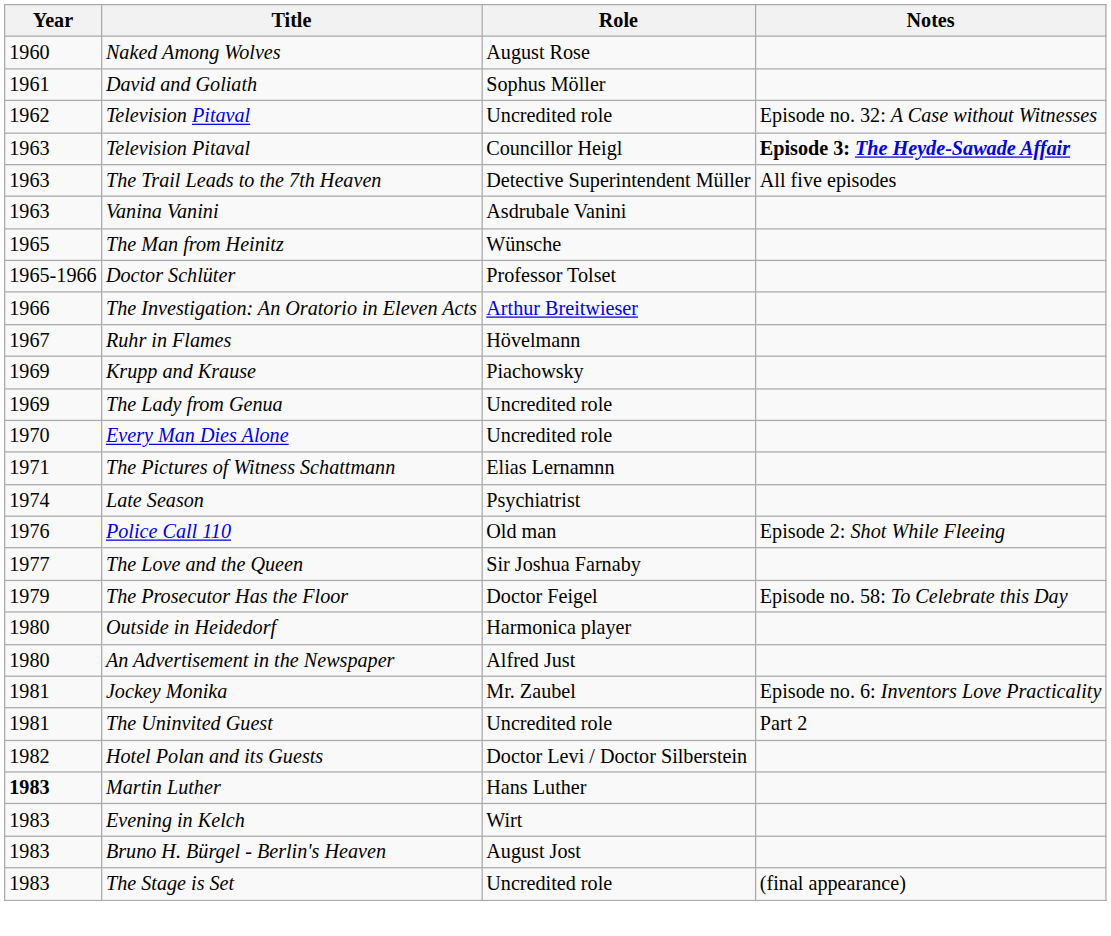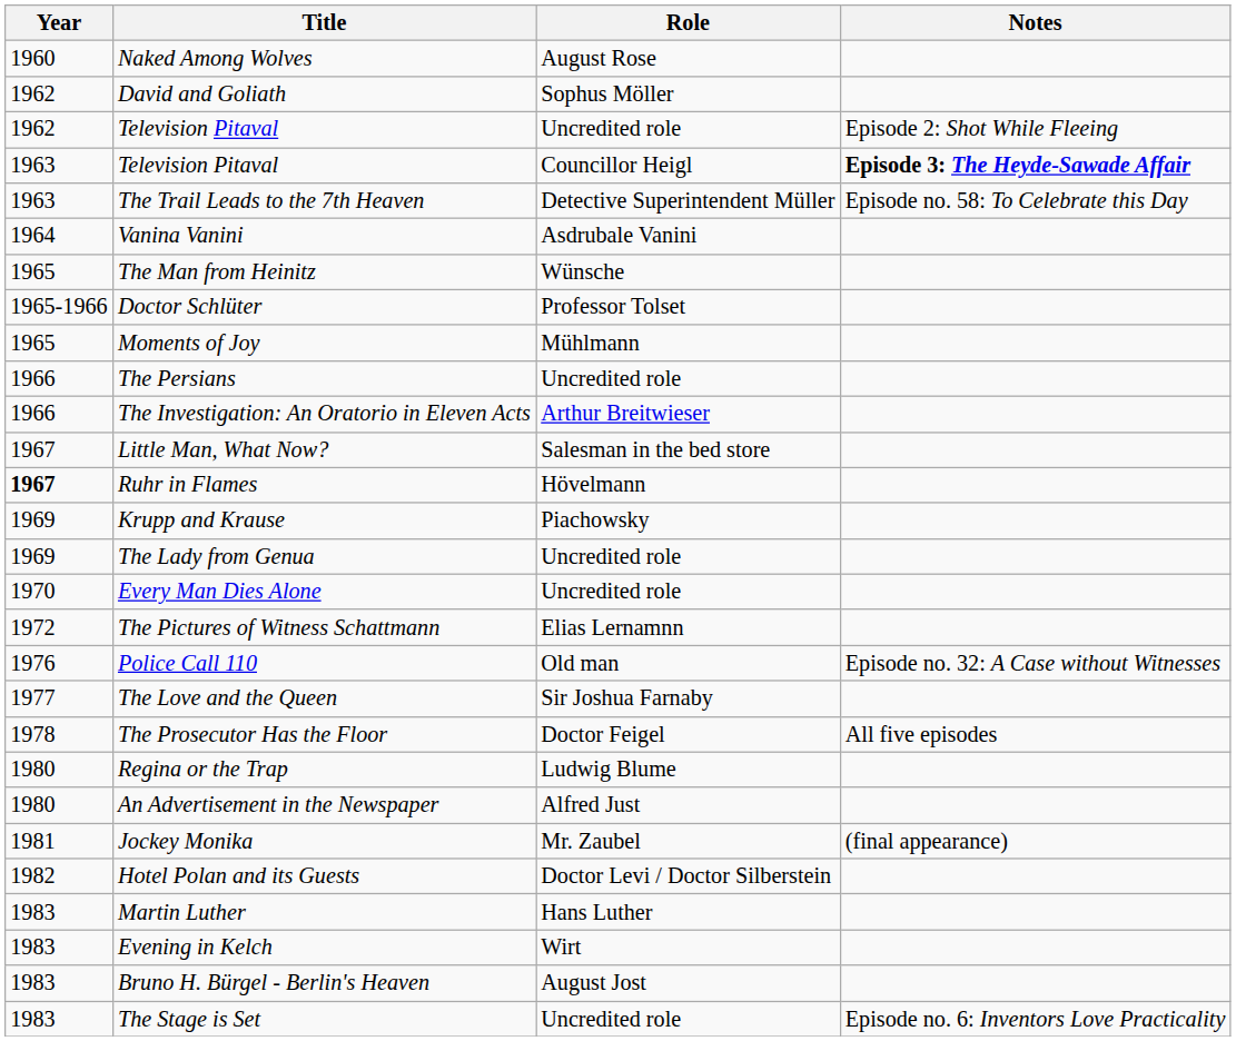 <table class="wikitable sortable">
 <tr>
 <th>Year</th>
 <th>Title</th>
 <th>Role</th>
 <th class="unsortable">Notes</th>
 </tr>
 <tr>
 <td>1960</td>
 <td><em>Naked Among Wolves</em></td>
 <td>August Rose</td>
 <td></td>
 </tr>
 <tr>
-<td>1961</td>
+<td>1962</td>
 <td><em>David and Goliath</em></td>
 <td>Sophus Möller</td>
 <td></td>
 </tr>
 <tr>
 <td>1962</td>
 <td><em>Television <a href='#'>Pitaval</a></em></td>
 <td>Uncredited role</td>
-<td>Episode no. 32: <em>A Case without Witnesses</em></td>
+<td>Episode 2: <em>Shot While Fleeing</em></td>
 </tr>
 <tr>
 <td>1963</td>
 <td><em>Television Pitaval</em></td>
 <td>Councillor Heigl</td>
 <td><strong>Episode 3: <em><a href='#'>The Heyde-Sawade Affair</a></em></strong></td>
 </tr>
 <tr>
 <td>1963</td>
 <td><em>The Trail Leads to the 7th Heaven</em></td>
 <td>Detective Superintendent Müller</td>
-<td>All five episodes</td>
+<td>Episode no. 58: <em>To Celebrate this Day</em></td>
 </tr>
 <tr>
-<td>1963</td>
+<td>1964</td>
 <td><em>Vanina Vanini</em></td>
 <td>Asdrubale Vanini</td>
 <td></td>
 </tr>
 <tr>
 <td>1965</td>
 <td><em>The Man from Heinitz</em></td>
 <td>Wünsche</td>
 <td></td>
 </tr>
 <tr>
 <td>1965-1966</td>
 <td><em>Doctor Schlüter</em></td>
 <td>Professor Tolset</td>
 <td></td>
 </tr>
 <tr>
+<td>1965</td>
+<td><em>Moments of Joy</em></td>
+<td>Mühlmann</td>
+<td></td>
+</tr>
+<tr>
+<td>1966</td>
+<td><em>The Persians</em></td>
+<td>Uncredited role</td>
+<td></td>
+</tr>
+<tr>
 <td>1966</td>
 <td><em>The Investigation: An Oratorio in Eleven Acts</em></td>
 <td><a href='#'>Arthur Breitwieser</a></td>
 <td></td>
 </tr>
 <tr>
 <td>1967</td>
+<td><em>Little Man, What Now?</em></td>
+<td>Salesman in the bed store</td>
+<td></td>
+</tr>
+<tr>
+<td><strong>1967</strong></td>
 <td><em>Ruhr in Flames</em></td>
 <td>Hövelmann</td>
 <td></td>
 </tr>
 <tr>
 <td>1969</td>
 <td><em>Krupp and Krause</em></td>
 <td>Piachowsky</td>
 <td></td>
 </tr>
 <tr>
 <td>1969</td>
 <td><em>The Lady from Genua</em></td>
 <td>Uncredited role</td>
 <td></td>
 </tr>
 <tr>
 <td>1970</td>
 <td><em><a href='#'>Every Man Dies Alone</a></em></td>
 <td>Uncredited role</td>
 <td></td>
 </tr>
 <tr>
-<td>1971</td>
+<td>1972</td>
 <td><em>The Pictures of Witness Schattmann</em></td>
 <td>Elias Lernamnn</td>
-<td></td>
-</tr>
-<tr>
-<td>1974</td>
-<td><em>Late Season</em></td>
-<td>Psychiatrist</td>
 <td></td>
 </tr>
 <tr>
 <td>1976</td>
 <td><em><a href='#'>Police Call 110</a></em></td>
 <td>Old man</td>
-<td>Episode 2: <em>Shot While Fleeing</em></td>
+<td>Episode no. 32: <em>A Case without Witnesses</em></td>
 </tr>
 <tr>
 <td>1977</td>
 <td><em>The Love and the Queen</em></td>
 <td>Sir Joshua Farnaby</td>
 <td></td>
 </tr>
 <tr>
-<td>1979</td>
+<td>1978</td>
 <td><em>The Prosecutor Has the Floor</em></td>
 <td>Doctor Feigel</td>
-<td>Episode no. 58: <em>To Celebrate this Day</em></td>
+<td>All five episodes</td>
 </tr>
 <tr>
 <td>1980</td>
-<td><em>Outside in Heidedorf</em></td>
-<td>Harmonica player</td>
+<td><em>Regina or the Trap</em></td>
+<td>Ludwig Blume</td>
 <td></td>
 </tr>
 <tr>
 <td>1980</td>
 <td><em>An Advertisement in the Newspaper</em></td>
 <td>Alfred Just</td>
 <td></td>
 </tr>
 <tr>
 <td>1981</td>
 <td><em>Jockey Monika</em></td>
 <td>Mr. Zaubel</td>
-<td>Episode no. 6: <em>Inventors Love Practicality</em></td>
-</tr>
-<tr>
-<td>1981</td>
-<td><em>The Uninvited Guest</em></td>
-<td>Uncredited role</td>
-<td>Part 2</td>
+<td>(final appearance)</td>
 </tr>
 <tr>
 <td>1982</td>
 <td><em>Hotel Polan and its Guests</em></td>
 <td>Doctor Levi / Doctor Silberstein</td>
 <td></td>
 </tr>
 <tr>
-<td><strong>1983</strong></td>
+<td>1983</td>
 <td><em>Martin Luther</em></td>
 <td>Hans Luther</td>
 <td></td>
 </tr>
 <tr>
 <td>1983</td>
 <td><em>Evening in Kelch</em></td>
 <td>Wirt</td>
 <td></td>
 </tr>
 <tr>
 <td>1983</td>
 <td><em>Bruno H. Bürgel - Berlin's Heaven</em></td>
 <td>August Jost</td>
 <td></td>
 </tr>
 <tr>
 <td>1983</td>
 <td><em>The Stage is Set</em></td>
 <td>Uncredited role</td>
-<td>(final appearance)</td>
+<td>Episode no. 6: <em>Inventors Love Practicality</em></td>
 </tr>
 </table>
